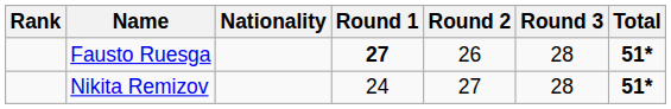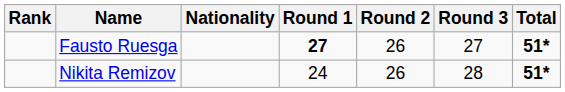 <table class="wikitable sortable" style="text-align:center">
 <tr>
 <th>Rank</th>
 <th>Name</th>
 <th>Nationality</th>
 <th>Round 1</th>
 <th>Round 2</th>
 <th>Round 3</th>
 <th>Total</th>
 </tr>
 <tr>
 <td></td>
 <td align=left><a href='#'>Fausto Ruesga</a></td>
 <td align=left></td>
 <td><strong>27</strong></td>
 <td>26</td>
-<td>28</td>
+<td>27</td>
 <td><strong>51*</strong></td>
 </tr>
 <tr>
 <td></td>
 <td align=left><a href='#'>Nikita Remizov</a></td>
 <td align=left></td>
 <td>24</td>
-<td>27</td>
+<td>26</td>
 <td>28</td>
 <td><strong>51*</strong></td>
 </tr>
 </table>
